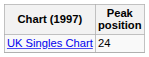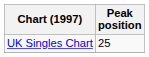 <table class="wikitable">
 <tr>
 <th>Chart (1997)</th>
 <th>Peak<br>position</th>
 </tr>
 <tr>
 <td><a href='#'>UK Singles Chart</a></td>
-<td>24</td>
+<td>25</td>
 </tr>
 <tr>
 </tr>
 </table>
